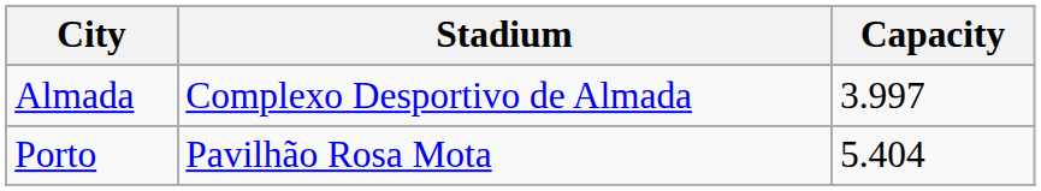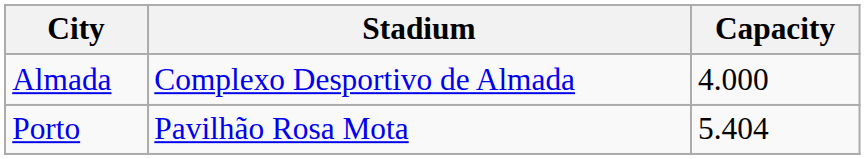 <table class="wikitable" width=70%>
 <tr>
 <th>City</th>
 <th>Stadium</th>
 <th>Capacity</th>
 </tr>
 <tr>
 <td><a href='#'>Almada</a></td>
 <td><a href='#'>Complexo Desportivo de Almada</a></td>
-<td>3.997</td>
+<td>4.000</td>
 </tr>
 <tr>
 <td><a href='#'>Porto</a></td>
 <td><a href='#'>Pavilhão Rosa Mota</a></td>
 <td>5.404</td>
 </tr>
 </table>
